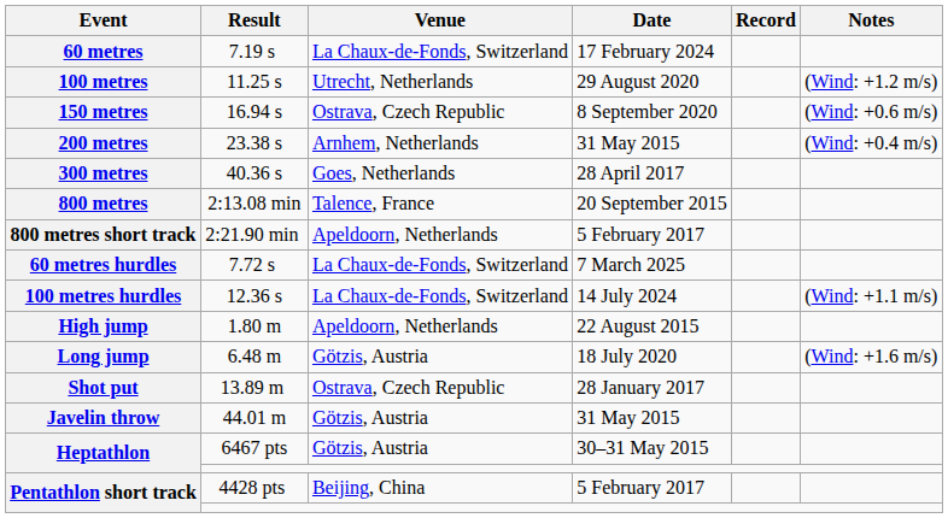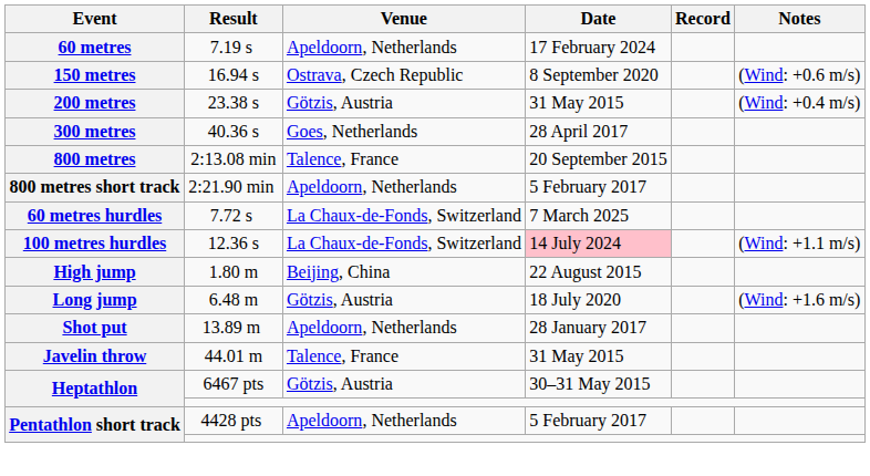 <table class="wikitable">
 <tr>
 <th scope="col">Event</th>
 <th scope="col">Result</th>
 <th scope="col">Venue</th>
 <th scope="col">Date</th>
 <th scope="col">Record</th>
 <th scope="col">Notes</th>
 </tr>
 <tr>
 <th scope="row"><a href='#'>60 metres</a></th>
 <td style="text-align:center;">7.19 s </td>
-<td><a href='#'>La Chaux-de-Fonds</a>, Switzerland</td>
+<td><a href='#'>Apeldoorn</a>, Netherlands</td>
 <td>17 February 2024</td>
 <td></td>
 <td></td>
-</tr>
-<tr>
-<th scope="row"><a href='#'>100 metres</a></th>
-<td style="text-align:center;">11.25 s</td>
-<td><a href='#'>Utrecht</a>, Netherlands</td>
-<td>29 August 2020</td>
-<td></td>
-<td>(<a href='#'>Wind</a>: +1.2 m/s)</td>
 </tr>
 <tr>
 <th scope="row"><a href='#'>150 metres</a></th>
 <td style="text-align:center;">16.94 s</td>
 <td><a href='#'>Ostrava</a>, Czech Republic</td>
 <td>8 September 2020</td>
 <td></td>
 <td>(<a href='#'>Wind</a>: +0.6 m/s)</td>
 </tr>
 <tr>
 <th scope="row"><a href='#'>200 metres</a></th>
 <td style="text-align:center;">23.38 s</td>
-<td><a href='#'>Arnhem</a>, Netherlands</td>
+<td><a href='#'>Götzis</a>, Austria</td>
 <td>31 May 2015</td>
 <td></td>
 <td>(<a href='#'>Wind</a>: +0.4 m/s)</td>
 </tr>
 <tr>
 <th scope="row"><a href='#'>300 metres</a></th>
 <td style="text-align:center;">40.36 s</td>
 <td><a href='#'>Goes</a>, Netherlands</td>
 <td>28 April 2017</td>
 <td></td>
 <td></td>
 </tr>
 <tr>
 <th scope="row"><a href='#'>800 metres</a></th>
 <td style="text-align:center;">2:13.08 min</td>
 <td><a href='#'>Talence</a>, France</td>
 <td>20 September 2015</td>
 <td></td>
 <td></td>
 </tr>
 <tr>
 <th scope="row">800 metres short track</th>
 <td style="text-align:center;">2:21.90 min </td>
 <td><a href='#'>Apeldoorn</a>, Netherlands</td>
 <td>5 February 2017</td>
 <td></td>
 <td></td>
 </tr>
 <tr>
 <th scope="row"><a href='#'>60 metres hurdles</a></th>
 <td style="text-align:center;">7.72 s </td>
 <td><a href='#'>La Chaux-de-Fonds</a>, Switzerland</td>
 <td>7 March 2025</td>
 <td style="text-align:center;"></td>
 <td></td>
 </tr>
 <tr>
 <th scope="row"><a href='#'>100 metres hurdles</a></th>
 <td style="text-align:center;">12.36 s</td>
 <td><a href='#'>La Chaux-de-Fonds</a>, Switzerland</td>
-<td>14 July 2024</td>
+<td style="background: pink;">14 July 2024</td>
 <td style="text-align:center;"></td>
 <td>(<a href='#'>Wind</a>: +1.1 m/s)</td>
 </tr>
 <tr>
 <th scope="row"><a href='#'>High jump</a></th>
 <td style="text-align:center;">1.80 m</td>
-<td><a href='#'>Apeldoorn</a>, Netherlands</td>
+<td><a href='#'>Beijing</a>, China</td>
 <td>22 August 2015</td>
 <td></td>
 <td></td>
 </tr>
 <tr>
 <th scope="row"><a href='#'>Long jump</a></th>
 <td style="text-align:center;">6.48 m</td>
 <td><a href='#'>Götzis</a>, Austria</td>
 <td>18 July 2020</td>
 <td></td>
 <td>(<a href='#'>Wind</a>: +1.6 m/s)</td>
 </tr>
 <tr>
 <th scope="row"><a href='#'>Shot put</a></th>
 <td style="text-align:center;">13.89 m </td>
-<td><a href='#'>Ostrava</a>, Czech Republic</td>
+<td><a href='#'>Apeldoorn</a>, Netherlands</td>
 <td>28 January 2017</td>
 <td></td>
 <td></td>
 </tr>
 <tr>
 <th scope="row"><a href='#'>Javelin throw</a></th>
 <td style="text-align:center;">44.01 m</td>
-<td><a href='#'>Götzis</a>, Austria</td>
+<td><a href='#'>Talence</a>, France</td>
 <td>31 May 2015</td>
 <td></td>
 <td></td>
 </tr>
 <tr>
 <th scope="rowgroup" rowspan="2"><a href='#'>Heptathlon</a></th>
 <td style="text-align:center;">6467 pts</td>
 <td><a href='#'>Götzis</a>, Austria</td>
 <td>30–31 May 2015</td>
 <td></td>
 <td></td>
 </tr>
 <tr>
 <td colspan="5"></td>
 </tr>
 <tr>
 <th scope="rowgroup" rowspan="2"><a href='#'>Pentathlon</a> short track</th>
 <td style="text-align:center;">4428 pts </td>
-<td><a href='#'>Beijing</a>, China</td>
+<td><a href='#'>Apeldoorn</a>, Netherlands</td>
 <td>5 February 2017</td>
 <td></td>
 <td></td>
 </tr>
 <tr>
 <td colspan="5"></td>
 </tr>
 </table>
